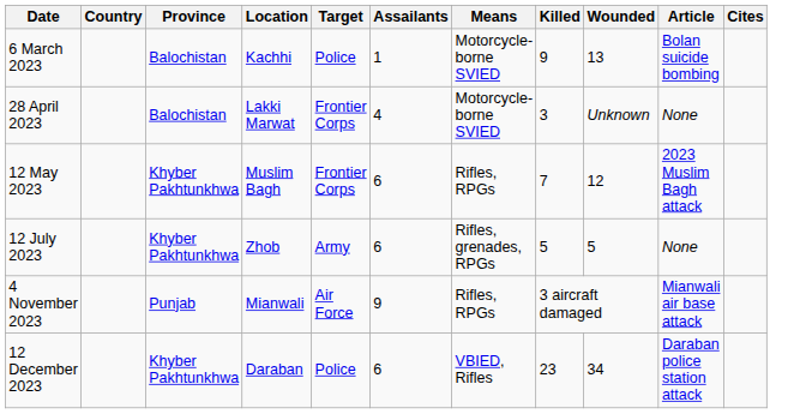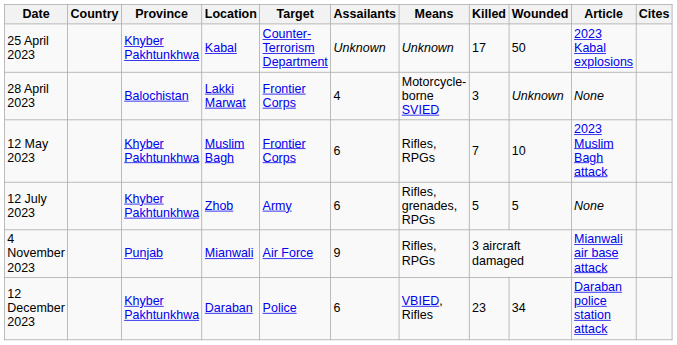 <table class="wikitable">
 <tr>
 <th>Date</th>
 <th>Country</th>
 <th>Province</th>
 <th>Location</th>
 <th>Target</th>
 <th>Assailants</th>
 <th>Means</th>
 <th>Killed</th>
 <th>Wounded</th>
 <th>Article</th>
 <th>Cites</th>
 </tr>
 <tr>
-<td>6 March 2023</td>
+<td>25 April 2023</td>
 <td></td>
-<td><a href='#'>Balochistan</a></td>
-<td><a href='#'>Kachhi</a></td>
-<td><a href='#'>Police</a></td>
-<td>1</td>
-<td>Motorcycle-borne <a href='#'>SVIED</a></td>
-<td>9</td>
-<td>13</td>
-<td><a href='#'>Bolan suicide bombing</a></td>
+<td><a href='#'>Khyber Pakhtunkhwa</a></td>
+<td><a href='#'>Kabal</a></td>
+<td><a href='#'>Counter-Terrorism Department</a></td>
+<td><em>Unknown</em></td>
+<td><em>Unknown</em></td>
+<td>17</td>
+<td>50</td>
+<td><a href='#'>2023 Kabal explosions</a></td>
 <td></td>
 </tr>
 <tr>
 <td>28 April 2023</td>
 <td></td>
 <td><a href='#'>Balochistan</a></td>
 <td><a href='#'>Lakki Marwat</a></td>
 <td><a href='#'>Frontier Corps</a></td>
 <td>4</td>
 <td>Motorcycle-borne <a href='#'>SVIED</a></td>
 <td>3</td>
 <td><em>Unknown</em></td>
 <td><em>None</em></td>
 <td></td>
 </tr>
 <tr>
 <td>12 May 2023</td>
 <td></td>
 <td><a href='#'>Khyber Pakhtunkhwa</a></td>
 <td><a href='#'>Muslim Bagh</a></td>
 <td><a href='#'>Frontier Corps</a></td>
 <td>6</td>
 <td>Rifles, RPGs</td>
 <td>7</td>
-<td>12</td>
+<td>10</td>
 <td><a href='#'>2023 Muslim Bagh attack</a></td>
 <td></td>
 </tr>
 <tr>
 <td>12 July 2023</td>
 <td></td>
 <td><a href='#'>Khyber Pakhtunkhwa</a></td>
 <td><a href='#'>Zhob</a></td>
 <td><a href='#'>Army</a></td>
 <td>6</td>
 <td>Rifles, grenades, RPGs</td>
 <td>5</td>
 <td>5</td>
 <td><em>None</em></td>
 <td></td>
 </tr>
 <tr>
 <td>4 November 2023</td>
 <td></td>
 <td><a href='#'>Punjab</a></td>
 <td><a href='#'>Mianwali</a></td>
 <td><a href='#'>Air Force</a></td>
 <td>9</td>
 <td>Rifles, RPGs</td>
 <td colspan="2">3 aircraft damaged</td>
 <td><a href='#'>Mianwali air base attack</a></td>
 <td></td>
 </tr>
 <tr>
 <td>12 December 2023</td>
 <td></td>
 <td><a href='#'>Khyber Pakhtunkhwa</a></td>
 <td><a href='#'>Daraban</a></td>
 <td><a href='#'>Police</a></td>
 <td>6</td>
 <td><a href='#'>VBIED</a>, Rifles</td>
 <td>23</td>
 <td>34</td>
 <td><a href='#'>Daraban police station attack</a></td>
 <td></td>
 </tr>
 </table>
